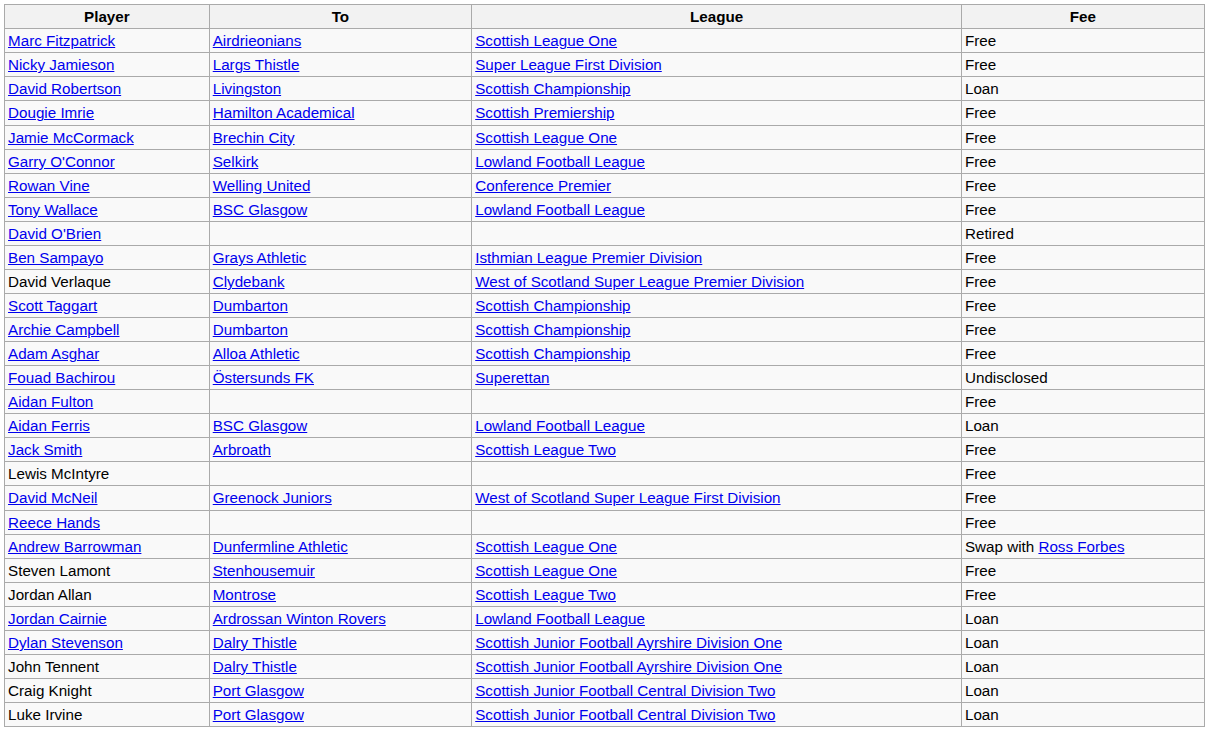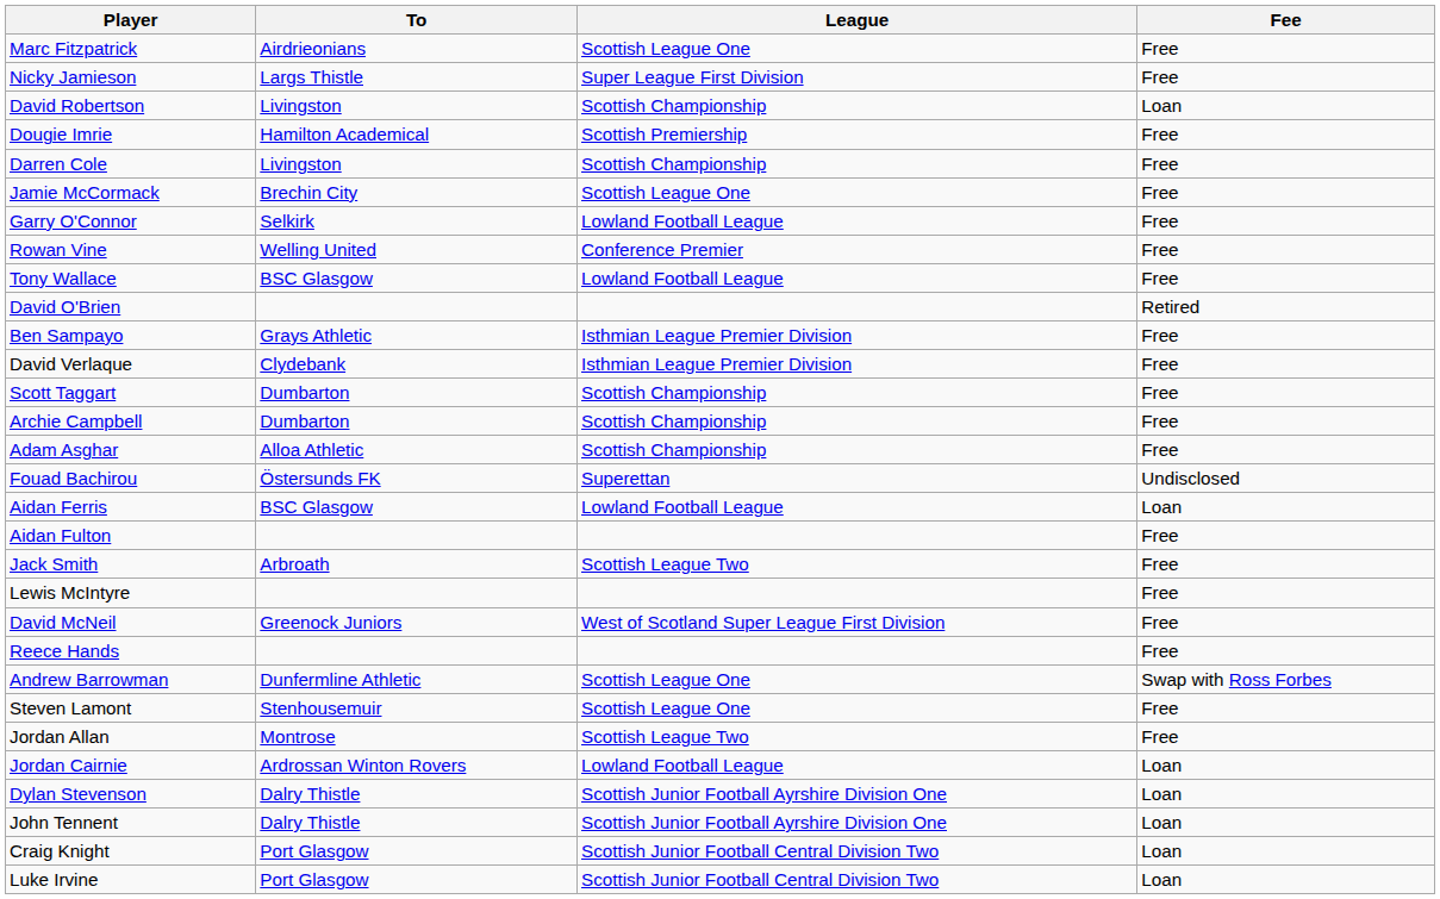 <table class="wikitable" style="text-align:center; font-size:95%;width:95%; text-align:left">
 <tr>
 <th>Player</th>
 <th>To</th>
 <th>League</th>
 <th>Fee</th>
 </tr>
 <tr>
 <td> <a href='#'>Marc Fitzpatrick</a></td>
 <td> <a href='#'>Airdrieonians</a></td>
 <td><a href='#'>Scottish League One</a></td>
 <td>Free</td>
 </tr>
 <tr>
 <td> <a href='#'>Nicky Jamieson</a></td>
 <td> <a href='#'>Largs Thistle</a></td>
 <td><a href='#'>Super League First Division</a></td>
 <td>Free</td>
 </tr>
 <tr>
 <td> <a href='#'>David Robertson</a></td>
 <td> <a href='#'>Livingston</a></td>
 <td><a href='#'>Scottish Championship</a></td>
 <td>Loan</td>
 </tr>
 <tr>
 <td> <a href='#'>Dougie Imrie</a></td>
 <td> <a href='#'>Hamilton Academical</a></td>
 <td><a href='#'>Scottish Premiership</a></td>
+<td>Free</td>
+</tr>
+<tr>
+<td> <a href='#'>Darren Cole</a></td>
+<td> <a href='#'>Livingston</a></td>
+<td><a href='#'>Scottish Championship</a></td>
 <td>Free</td>
 </tr>
 <tr>
 <td> <a href='#'>Jamie McCormack</a></td>
 <td> <a href='#'>Brechin City</a></td>
 <td><a href='#'>Scottish League One</a></td>
 <td>Free</td>
 </tr>
 <tr>
 <td> <a href='#'>Garry O'Connor</a></td>
 <td> <a href='#'>Selkirk</a></td>
 <td><a href='#'>Lowland Football League</a></td>
 <td>Free</td>
 </tr>
 <tr>
 <td> <a href='#'>Rowan Vine</a></td>
 <td> <a href='#'>Welling United</a></td>
 <td><a href='#'>Conference Premier</a></td>
 <td>Free</td>
 </tr>
 <tr>
 <td> <a href='#'>Tony Wallace</a></td>
 <td> <a href='#'>BSC Glasgow</a></td>
 <td><a href='#'>Lowland Football League</a></td>
 <td>Free</td>
 </tr>
 <tr>
 <td> <a href='#'>David O'Brien</a></td>
 <td></td>
 <td></td>
 <td>Retired</td>
 </tr>
 <tr>
 <td> <a href='#'>Ben Sampayo</a></td>
 <td> <a href='#'>Grays Athletic</a></td>
 <td><a href='#'>Isthmian League Premier Division</a></td>
 <td>Free</td>
 </tr>
 <tr>
 <td> David Verlaque</td>
 <td> <a href='#'>Clydebank</a></td>
-<td><a href='#'>West of Scotland Super League Premier Division</a></td>
+<td><a href='#'>Isthmian League Premier Division</a></td>
 <td>Free</td>
 </tr>
 <tr>
 <td> <a href='#'>Scott Taggart</a></td>
 <td> <a href='#'>Dumbarton</a></td>
 <td><a href='#'>Scottish Championship</a></td>
 <td>Free</td>
 </tr>
 <tr>
 <td> <a href='#'>Archie Campbell</a></td>
 <td> <a href='#'>Dumbarton</a></td>
 <td><a href='#'>Scottish Championship</a></td>
 <td>Free</td>
 </tr>
 <tr>
 <td> <a href='#'>Adam Asghar</a></td>
 <td> <a href='#'>Alloa Athletic</a></td>
 <td><a href='#'>Scottish Championship</a></td>
 <td>Free</td>
 </tr>
 <tr>
 <td> <a href='#'>Fouad Bachirou</a></td>
 <td> <a href='#'>Östersunds FK</a></td>
 <td><a href='#'>Superettan</a></td>
 <td>Undisclosed</td>
 </tr>
 <tr>
+<td> <a href='#'>Aidan Ferris</a></td>
+<td> <a href='#'>BSC Glasgow</a></td>
+<td><a href='#'>Lowland Football League</a></td>
+<td>Loan</td>
+</tr>
+<tr>
 <td> <a href='#'>Aidan Fulton</a></td>
 <td></td>
 <td></td>
 <td>Free</td>
-</tr>
-<tr>
-<td> <a href='#'>Aidan Ferris</a></td>
-<td> <a href='#'>BSC Glasgow</a></td>
-<td><a href='#'>Lowland Football League</a></td>
-<td>Loan</td>
 </tr>
 <tr>
 <td> <a href='#'>Jack Smith</a></td>
 <td> <a href='#'>Arbroath</a></td>
 <td><a href='#'>Scottish League Two</a></td>
 <td>Free</td>
 </tr>
 <tr>
 <td> Lewis McIntyre</td>
 <td></td>
 <td></td>
 <td>Free</td>
 </tr>
 <tr>
 <td> <a href='#'>David McNeil</a></td>
 <td> <a href='#'>Greenock Juniors</a></td>
 <td><a href='#'>West of Scotland Super League First Division</a></td>
 <td>Free</td>
 </tr>
 <tr>
 <td> <a href='#'>Reece Hands</a></td>
 <td></td>
 <td></td>
 <td>Free</td>
 </tr>
 <tr>
 <td> <a href='#'>Andrew Barrowman</a></td>
 <td> <a href='#'>Dunfermline Athletic</a></td>
 <td><a href='#'>Scottish League One</a></td>
 <td>Swap with <a href='#'>Ross Forbes</a></td>
 </tr>
 <tr>
 <td> Steven Lamont</td>
 <td> <a href='#'>Stenhousemuir</a></td>
 <td><a href='#'>Scottish League One</a></td>
 <td>Free</td>
 </tr>
 <tr>
 <td> Jordan Allan</td>
 <td> <a href='#'>Montrose</a></td>
 <td><a href='#'>Scottish League Two</a></td>
 <td>Free</td>
 </tr>
 <tr>
 <td> <a href='#'>Jordan Cairnie</a></td>
 <td> <a href='#'>Ardrossan Winton Rovers</a></td>
 <td><a href='#'>Lowland Football League</a></td>
 <td>Loan</td>
 </tr>
 <tr>
 <td> <a href='#'>Dylan Stevenson</a></td>
 <td> <a href='#'>Dalry Thistle</a></td>
 <td><a href='#'>Scottish Junior Football Ayrshire Division One</a></td>
 <td>Loan</td>
 </tr>
 <tr>
 <td> John Tennent</td>
 <td> <a href='#'>Dalry Thistle</a></td>
 <td><a href='#'>Scottish Junior Football Ayrshire Division One</a></td>
 <td>Loan</td>
 </tr>
 <tr>
 <td> Craig Knight</td>
 <td> <a href='#'>Port Glasgow</a></td>
 <td><a href='#'>Scottish Junior Football Central Division Two</a></td>
 <td>Loan</td>
 </tr>
 <tr>
 <td> Luke Irvine</td>
 <td> <a href='#'>Port Glasgow</a></td>
 <td><a href='#'>Scottish Junior Football Central Division Two</a></td>
 <td>Loan</td>
 </tr>
 </table>
